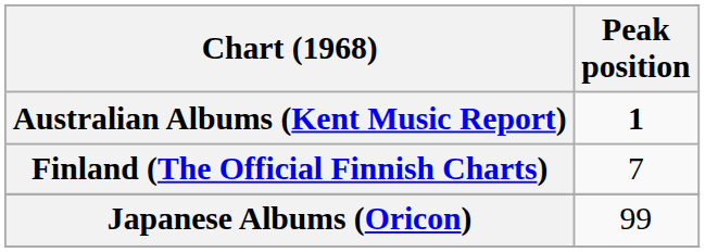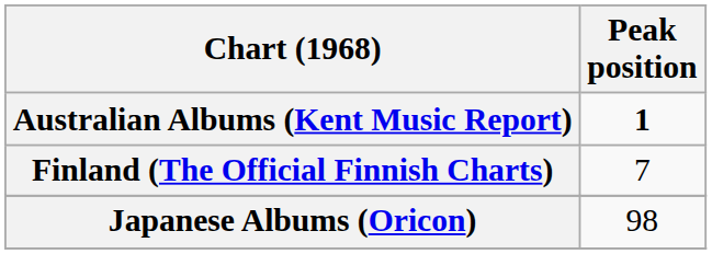 <table class="wikitable sortable plainrowheaders">
 <tr>
 <th>Chart (1968)</th>
 <th>Peak<br>position</th>
 </tr>
 <tr>
 <th scope="row">Australian Albums (<a href='#'>Kent Music Report</a>)</th>
 <td align="center"><strong>1</strong></td>
 </tr>
 <tr>
 <th scope="row">Finland (<a href='#'>The Official Finnish Charts</a>)</th>
 <td align="center">7</td>
 </tr>
 <tr>
 </tr>
 <tr>
 <th scope="row">Japanese Albums (<a href='#'>Oricon</a>)</th>
-<td align="center">99</td>
+<td align="center">98</td>
 </tr>
 <tr>
 </tr>
 <tr>
 </tr>
 <tr>
 </tr>
 </table>
